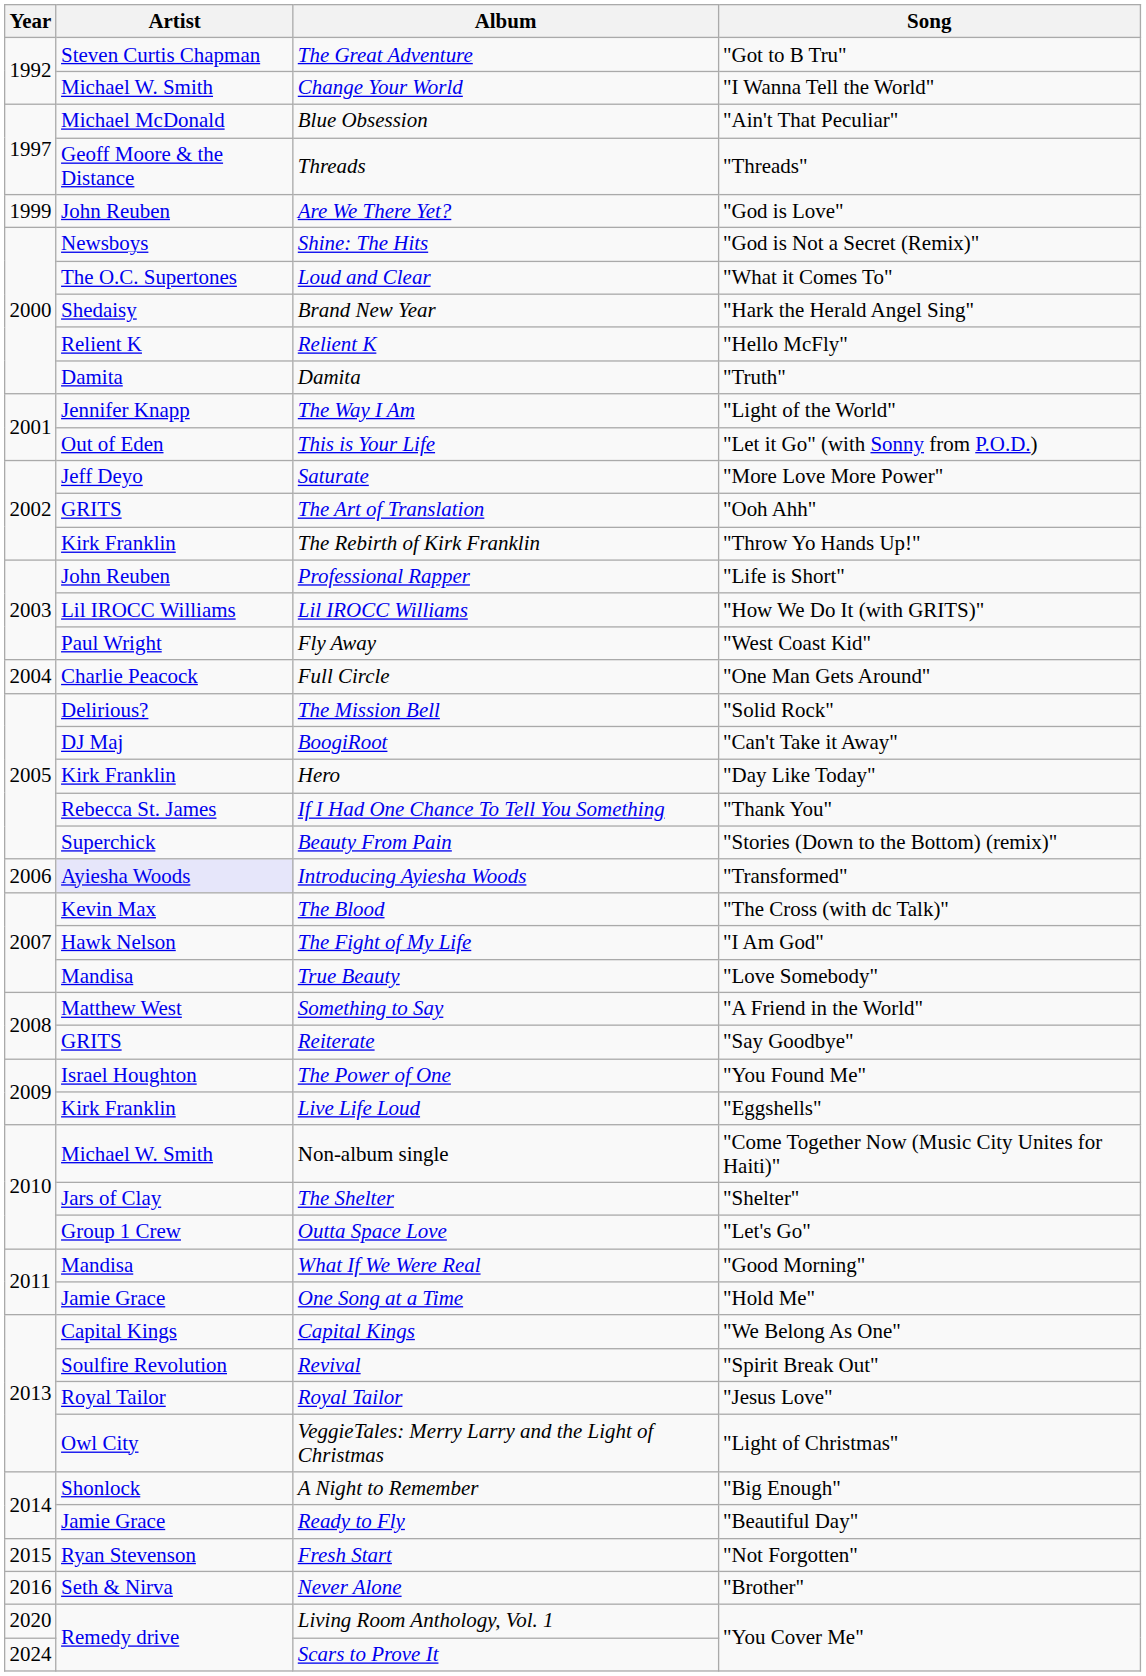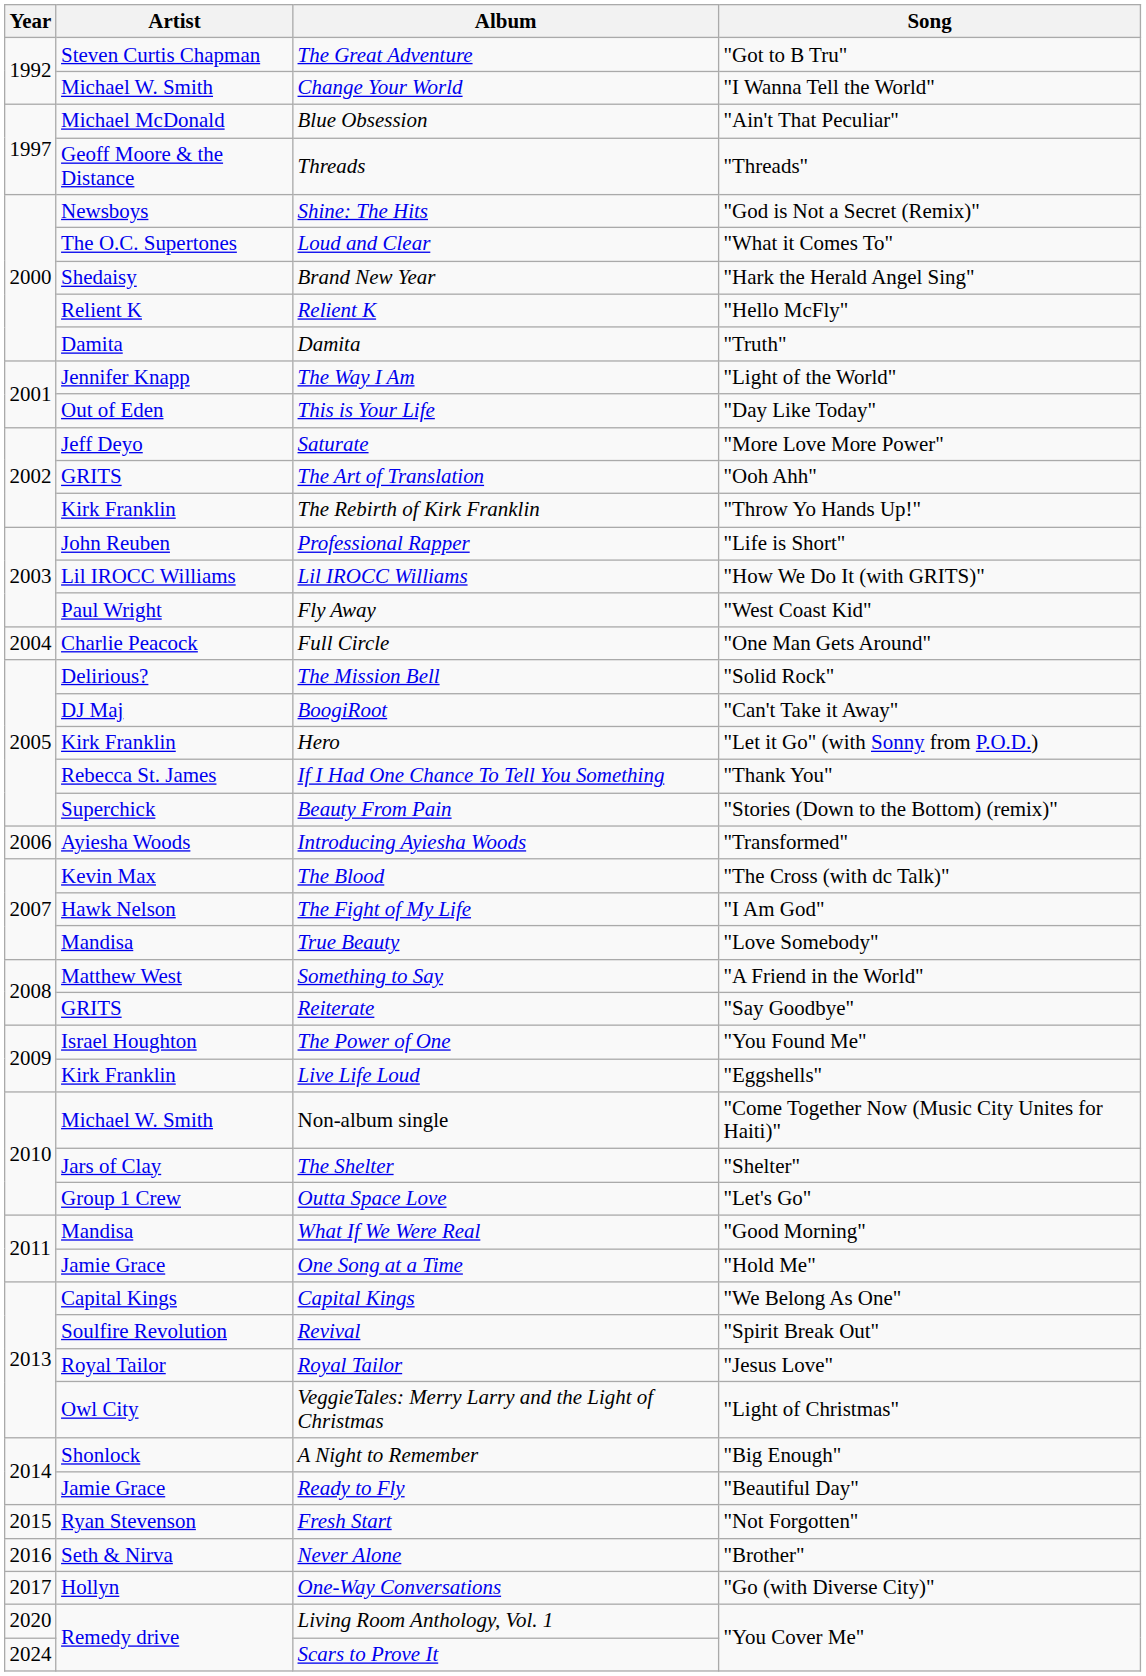 <table class="wikitable">
 <tr>
 <th>Year</th>
 <th>Artist</th>
 <th>Album</th>
 <th>Song</th>
 </tr>
 <tr>
 <td rowspan="2">1992</td>
 <td><a href='#'>Steven Curtis Chapman</a></td>
 <td><em><a href='#'>The Great Adventure</a></em></td>
 <td>"Got to B Tru"</td>
 </tr>
 <tr>
 <td><a href='#'>Michael W. Smith</a></td>
 <td><em><a href='#'>Change Your World</a></em></td>
 <td>"I Wanna Tell the World"</td>
 </tr>
 <tr>
 <td rowspan="2">1997</td>
 <td><a href='#'>Michael McDonald</a></td>
 <td><em>Blue Obsession</em></td>
 <td>"Ain't That Peculiar"</td>
 </tr>
 <tr>
 <td><a href='#'>Geoff Moore & the Distance</a></td>
 <td><em>Threads</em></td>
 <td>"Threads"</td>
-</tr>
-<tr>
-<td>1999</td>
-<td><a href='#'>John Reuben</a></td>
-<td><em><a href='#'>Are We There Yet?</a></em></td>
-<td>"God is Love"</td>
 </tr>
 <tr>
 <td rowspan="5">2000</td>
 <td><a href='#'>Newsboys</a></td>
 <td><em><a href='#'>Shine: The Hits</a></em></td>
 <td>"God is Not a Secret (Remix)"</td>
 </tr>
 <tr>
 <td><a href='#'>The O.C. Supertones</a></td>
 <td><em><a href='#'>Loud and Clear</a></em></td>
 <td>"What it Comes To"</td>
 </tr>
 <tr>
 <td><a href='#'>Shedaisy</a></td>
 <td><em>Brand New Year</em></td>
 <td>"Hark the Herald Angel Sing"</td>
 </tr>
 <tr>
 <td><a href='#'>Relient K</a></td>
 <td><em><a href='#'>Relient K</a></em></td>
 <td>"Hello McFly"</td>
 </tr>
 <tr>
 <td><a href='#'>Damita</a></td>
 <td><em>Damita</em></td>
 <td>"Truth"</td>
 </tr>
 <tr>
 <td rowspan="2">2001</td>
 <td><a href='#'>Jennifer Knapp</a></td>
 <td><em><a href='#'>The Way I Am</a></em></td>
 <td>"Light of the World"</td>
 </tr>
 <tr>
 <td><a href='#'>Out of Eden</a></td>
 <td><em><a href='#'>This is Your Life</a></em></td>
-<td>"Let it Go" (with <a href='#'>Sonny</a> from <a href='#'>P.O.D.</a>)</td>
+<td>"Day Like Today"</td>
 </tr>
 <tr>
 <td rowspan="3">2002</td>
 <td><a href='#'>Jeff Deyo</a></td>
 <td><em><a href='#'>Saturate</a></em></td>
 <td>"More Love More Power"</td>
 </tr>
 <tr>
 <td><a href='#'>GRITS</a></td>
 <td><em><a href='#'>The Art of Translation</a></em></td>
 <td>"Ooh Ahh"</td>
 </tr>
 <tr>
 <td><a href='#'>Kirk Franklin</a></td>
 <td><em>The Rebirth of Kirk Franklin</em></td>
 <td>"Throw Yo Hands Up!"</td>
 </tr>
 <tr>
 <td rowspan="3">2003</td>
 <td><a href='#'>John Reuben</a></td>
 <td><em><a href='#'>Professional Rapper</a></em></td>
 <td>"Life is Short"</td>
 </tr>
 <tr>
 <td><a href='#'>Lil IROCC Williams</a></td>
 <td><em><a href='#'>Lil IROCC Williams</a></em></td>
 <td>"How We Do It (with GRITS)"</td>
 </tr>
 <tr>
 <td><a href='#'>Paul Wright</a></td>
 <td><em>Fly Away</em></td>
 <td>"West Coast Kid"</td>
 </tr>
 <tr>
 <td>2004</td>
 <td><a href='#'>Charlie Peacock</a></td>
 <td><em>Full Circle</em></td>
 <td>"One Man Gets Around"</td>
 </tr>
 <tr>
 <td rowspan="5">2005</td>
 <td><a href='#'>Delirious?</a></td>
 <td><em><a href='#'>The Mission Bell</a></em></td>
 <td>"Solid Rock"</td>
 </tr>
 <tr>
 <td><a href='#'>DJ Maj</a></td>
 <td><em><a href='#'>BoogiRoot</a></em></td>
 <td>"Can't Take it Away"</td>
 </tr>
 <tr>
 <td><a href='#'>Kirk Franklin</a></td>
 <td><em>Hero</em></td>
-<td>"Day Like Today"</td>
+<td>"Let it Go" (with <a href='#'>Sonny</a> from <a href='#'>P.O.D.</a>)</td>
 </tr>
 <tr>
 <td><a href='#'>Rebecca St. James</a></td>
 <td><em><a href='#'>If I Had One Chance To Tell You Something</a></em></td>
 <td>"Thank You"</td>
 </tr>
 <tr>
 <td><a href='#'>Superchick</a></td>
 <td><em><a href='#'>Beauty From Pain</a></em></td>
 <td>"Stories (Down to the Bottom) (remix)"</td>
 </tr>
 <tr>
 <td>2006</td>
-<td style="background: lavender;"><a href='#'>Ayiesha Woods</a></td>
+<td><a href='#'>Ayiesha Woods</a></td>
 <td><em><a href='#'>Introducing Ayiesha Woods</a></em></td>
 <td>"Transformed"</td>
 </tr>
 <tr>
 <td rowspan="3">2007</td>
 <td><a href='#'>Kevin Max</a></td>
 <td><em><a href='#'>The Blood</a></em></td>
 <td>"The Cross (with dc Talk)"</td>
 </tr>
 <tr>
 <td><a href='#'>Hawk Nelson</a></td>
 <td><em><a href='#'>The Fight of My Life</a></em></td>
 <td>"I Am God"</td>
 </tr>
 <tr>
 <td><a href='#'>Mandisa</a></td>
 <td><em><a href='#'>True Beauty</a></em></td>
 <td>"Love Somebody"</td>
 </tr>
 <tr>
 <td rowspan="2">2008</td>
 <td><a href='#'>Matthew West</a></td>
 <td><em><a href='#'>Something to Say</a></em></td>
 <td>"A Friend in the World"</td>
 </tr>
 <tr>
 <td><a href='#'>GRITS</a></td>
 <td><em><a href='#'>Reiterate</a></em></td>
 <td>"Say Goodbye"</td>
 </tr>
 <tr>
 <td rowspan="2">2009</td>
 <td><a href='#'>Israel Houghton</a></td>
 <td><em><a href='#'>The Power of One</a></em></td>
 <td>"You Found Me"</td>
 </tr>
 <tr>
 <td><a href='#'>Kirk Franklin</a></td>
 <td><em><a href='#'>Live Life Loud</a></em></td>
 <td>"Eggshells"</td>
 </tr>
 <tr>
 <td rowspan="3">2010</td>
 <td><a href='#'>Michael W. Smith</a></td>
 <td>Non-album single</td>
 <td>"Come Together Now (Music City Unites for Haiti)"</td>
 </tr>
 <tr>
 <td><a href='#'>Jars of Clay</a></td>
 <td><em><a href='#'>The Shelter</a></em></td>
 <td>"Shelter"</td>
 </tr>
 <tr>
 <td><a href='#'>Group 1 Crew</a></td>
 <td><em><a href='#'>Outta Space Love</a></em></td>
 <td>"Let's Go"</td>
 </tr>
 <tr>
 <td rowspan="2">2011</td>
 <td><a href='#'>Mandisa</a></td>
 <td><em><a href='#'>What If We Were Real</a></em></td>
 <td>"Good Morning"</td>
 </tr>
 <tr>
 <td><a href='#'>Jamie Grace</a></td>
 <td><em><a href='#'>One Song at a Time</a></em></td>
 <td>"Hold Me"</td>
 </tr>
 <tr>
 <td rowspan="4">2013</td>
 <td><a href='#'>Capital Kings</a></td>
 <td><em><a href='#'>Capital Kings</a></em></td>
 <td>"We Belong As One"</td>
 </tr>
 <tr>
 <td><a href='#'>Soulfire Revolution</a></td>
 <td><em><a href='#'>Revival</a></em></td>
 <td>"Spirit Break Out"</td>
 </tr>
 <tr>
 <td><a href='#'>Royal Tailor</a></td>
 <td><em><a href='#'>Royal Tailor</a></em></td>
 <td>"Jesus Love"</td>
 </tr>
 <tr>
 <td><a href='#'>Owl City</a></td>
 <td><em>VeggieTales: Merry Larry and the Light of Christmas</em></td>
 <td>"Light of Christmas"</td>
 </tr>
 <tr>
 <td rowspan="2">2014</td>
 <td><a href='#'>Shonlock</a></td>
 <td><em>A Night to Remember</em></td>
 <td>"Big Enough"</td>
 </tr>
 <tr>
 <td><a href='#'>Jamie Grace</a></td>
 <td><em><a href='#'>Ready to Fly</a></em></td>
 <td>"Beautiful Day"</td>
 </tr>
 <tr>
 <td>2015</td>
 <td><a href='#'>Ryan Stevenson</a></td>
 <td><em><a href='#'>Fresh Start</a></em></td>
 <td>"Not Forgotten"</td>
 </tr>
 <tr>
 <td>2016</td>
 <td><a href='#'>Seth & Nirva</a></td>
 <td><em><a href='#'>Never Alone</a></em></td>
 <td>"Brother"</td>
 </tr>
 <tr>
+<td>2017</td>
+<td><a href='#'>Hollyn</a></td>
+<td><em><a href='#'>One-Way Conversations</a></em></td>
+<td>"Go (with Diverse City)"</td>
+</tr>
+<tr>
 <td>2020</td>
 <td rowspan="2"><a href='#'>Remedy drive</a></td>
 <td><em>Living Room Anthology, Vol. 1</em></td>
 <td rowspan="2">"You Cover Me"</td>
 </tr>
 <tr>
 <td>2024</td>
 <td><em><a href='#'>Scars to Prove It</a></em></td>
 </tr>
 </table>
